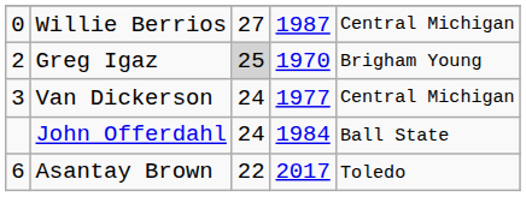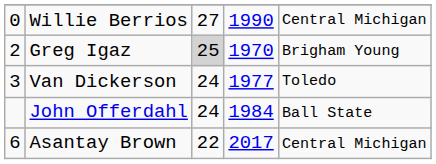 <table class="wikitable">
 <tr>
 </tr>
 <tr>
 <td>0</td>
 <td>Willie Berrios</td>
 <td>27</td>
-<td><a href='#'>1987</a></td>
+<td><a href='#'>1990</a></td>
 <td style="font-size:80%;">Central Michigan</td>
 </tr>
 <tr>
 <td>2</td>
 <td>Greg Igaz</td>
 <td style="background: lightgrey;">25</td>
 <td><a href='#'>1970</a></td>
 <td style="font-size:80%;">Brigham Young</td>
 </tr>
 <tr>
 <td>3</td>
 <td>Van Dickerson</td>
 <td>24</td>
 <td><a href='#'>1977</a></td>
-<td style="font-size:80%;">Central Michigan</td>
+<td style="font-size:80%;">Toledo</td>
 </tr>
 <tr>
 <td></td>
 <td><a href='#'>John Offerdahl</a></td>
 <td>24</td>
 <td><a href='#'>1984</a></td>
 <td style="font-size:80%;">Ball State</td>
 </tr>
 <tr>
 <td>6</td>
 <td>Asantay Brown</td>
 <td>22</td>
 <td><a href='#'>2017</a></td>
-<td style="font-size:80%;">Toledo</td>
+<td style="font-size:80%;">Central Michigan</td>
 </tr>
 </table>
